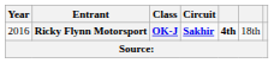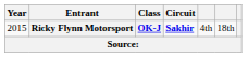 <table class="wikitable" style="text-align:center; font-size:85%">
 <tr>
 <th>Year</th>
 <th>Entrant</th>
 <th>Class</th>
 <th>Circuit</th>
 <th></th>
 <th></th>
 <th></th>
 </tr>
 <tr>
-<td>2016</td>
+<td>2015</td>
 <th nowrap>Ricky Flynn Motorsport</th>
 <th><a href='#'>OK-J</a></th>
 <td align=left><strong> <a href='#'>Sakhir</a></strong></td>
-<td><strong>4th</strong></td>
+<td>4th</td>
 <td>18th</td>
 <th></th>
 </tr>
 <tr>
 <th colspan="100">Source:</th>
 </tr>
 </table>
